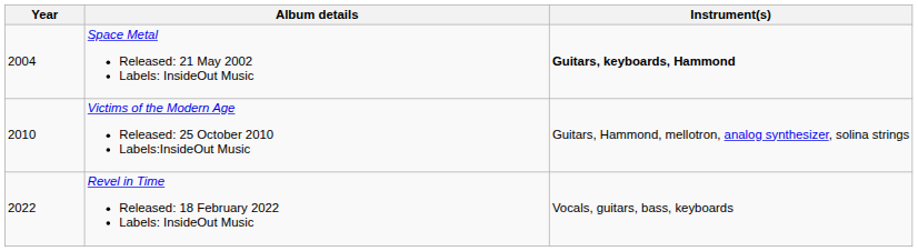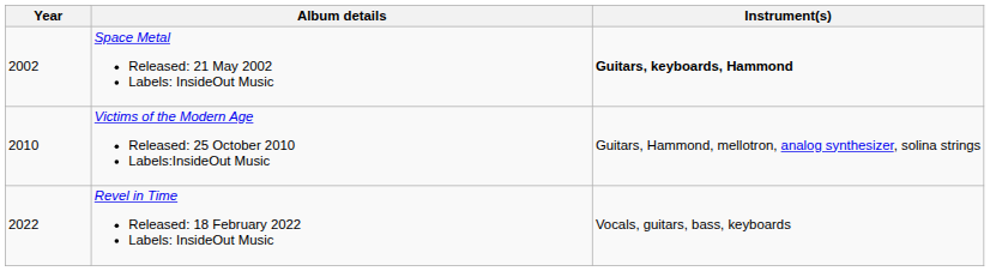 <table class="wikitable">
 <tr>
 <th>Year</th>
 <th>Album details</th>
 <th width=40%>Instrument(s)</th>
 </tr>
 <tr>
-<td>2004</td>
+<td>2002</td>
 <td><em><a href='#'>Space Metal</a></em><br><ul><li>Released: 21 May 2002</li><li>Labels: InsideOut Music</li></ul></td>
 <td><strong>Guitars, keyboards, Hammond</strong></td>
 </tr>
 <tr>
 <td>2010</td>
 <td><em><a href='#'>Victims of the Modern Age</a></em><br><ul><li>Released: 25 October 2010</li><li>Labels:InsideOut Music</li></ul></td>
 <td>Guitars, Hammond, mellotron, <a href='#'>analog synthesizer</a>, solina strings</td>
 </tr>
 <tr>
 <td>2022</td>
 <td><em><a href='#'>Revel in Time</a></em><br><ul><li>Released: 18 February 2022</li><li>Labels: InsideOut Music</li></ul></td>
 <td>Vocals, guitars, bass, keyboards</td>
 </tr>
 </table>
